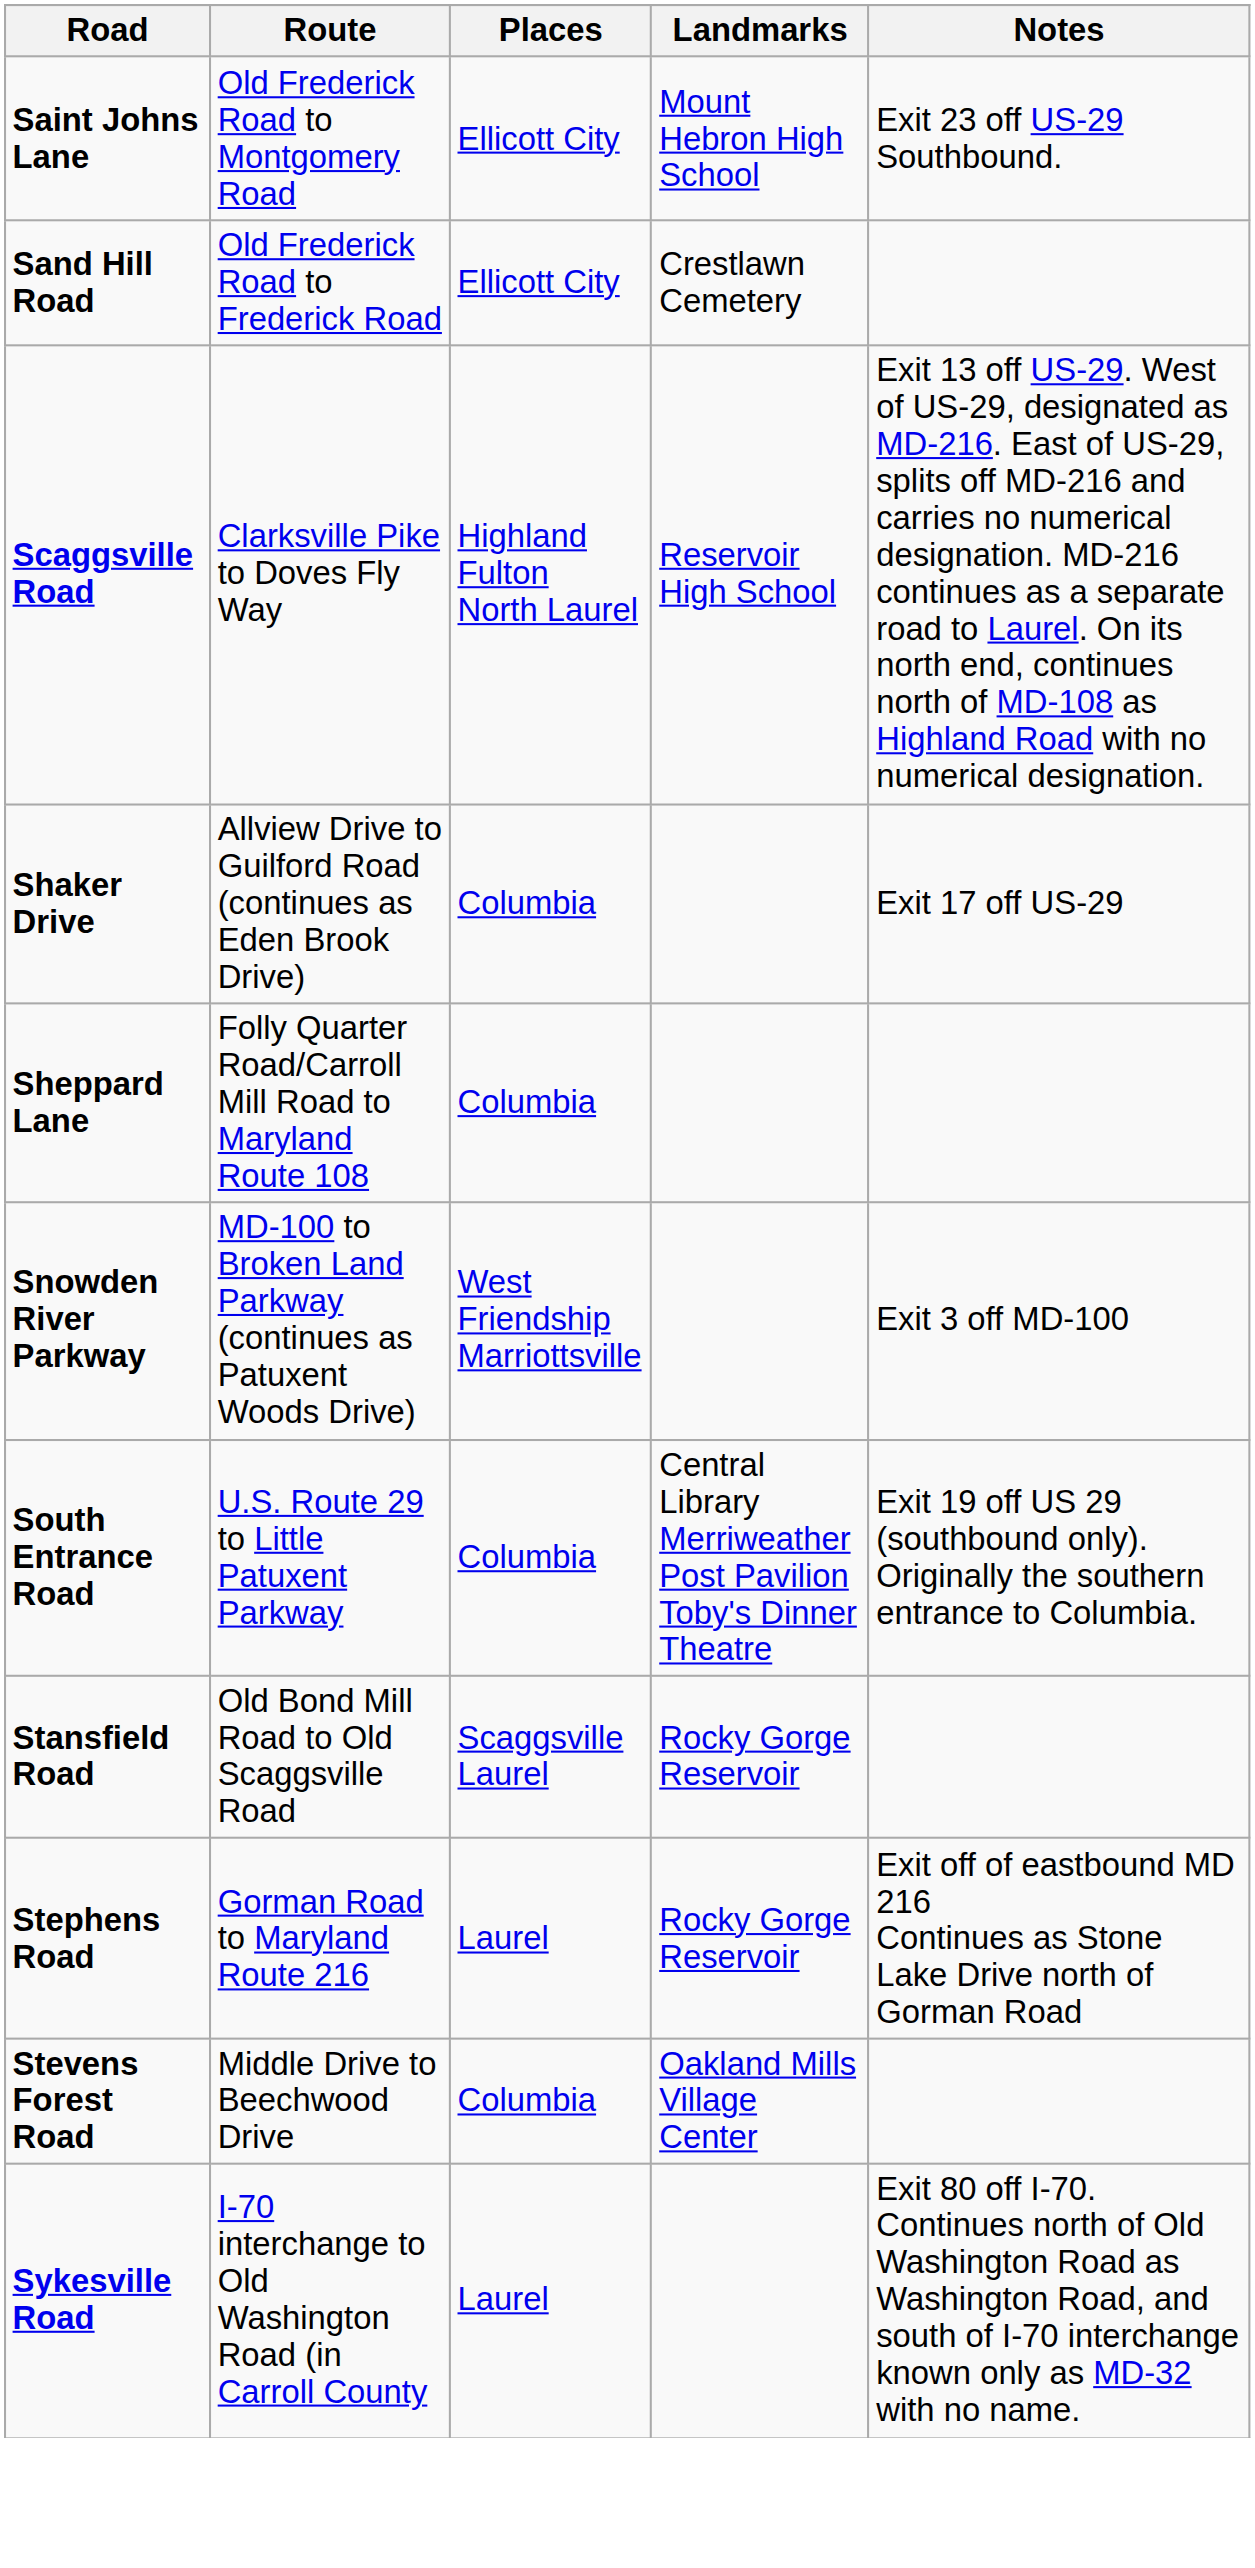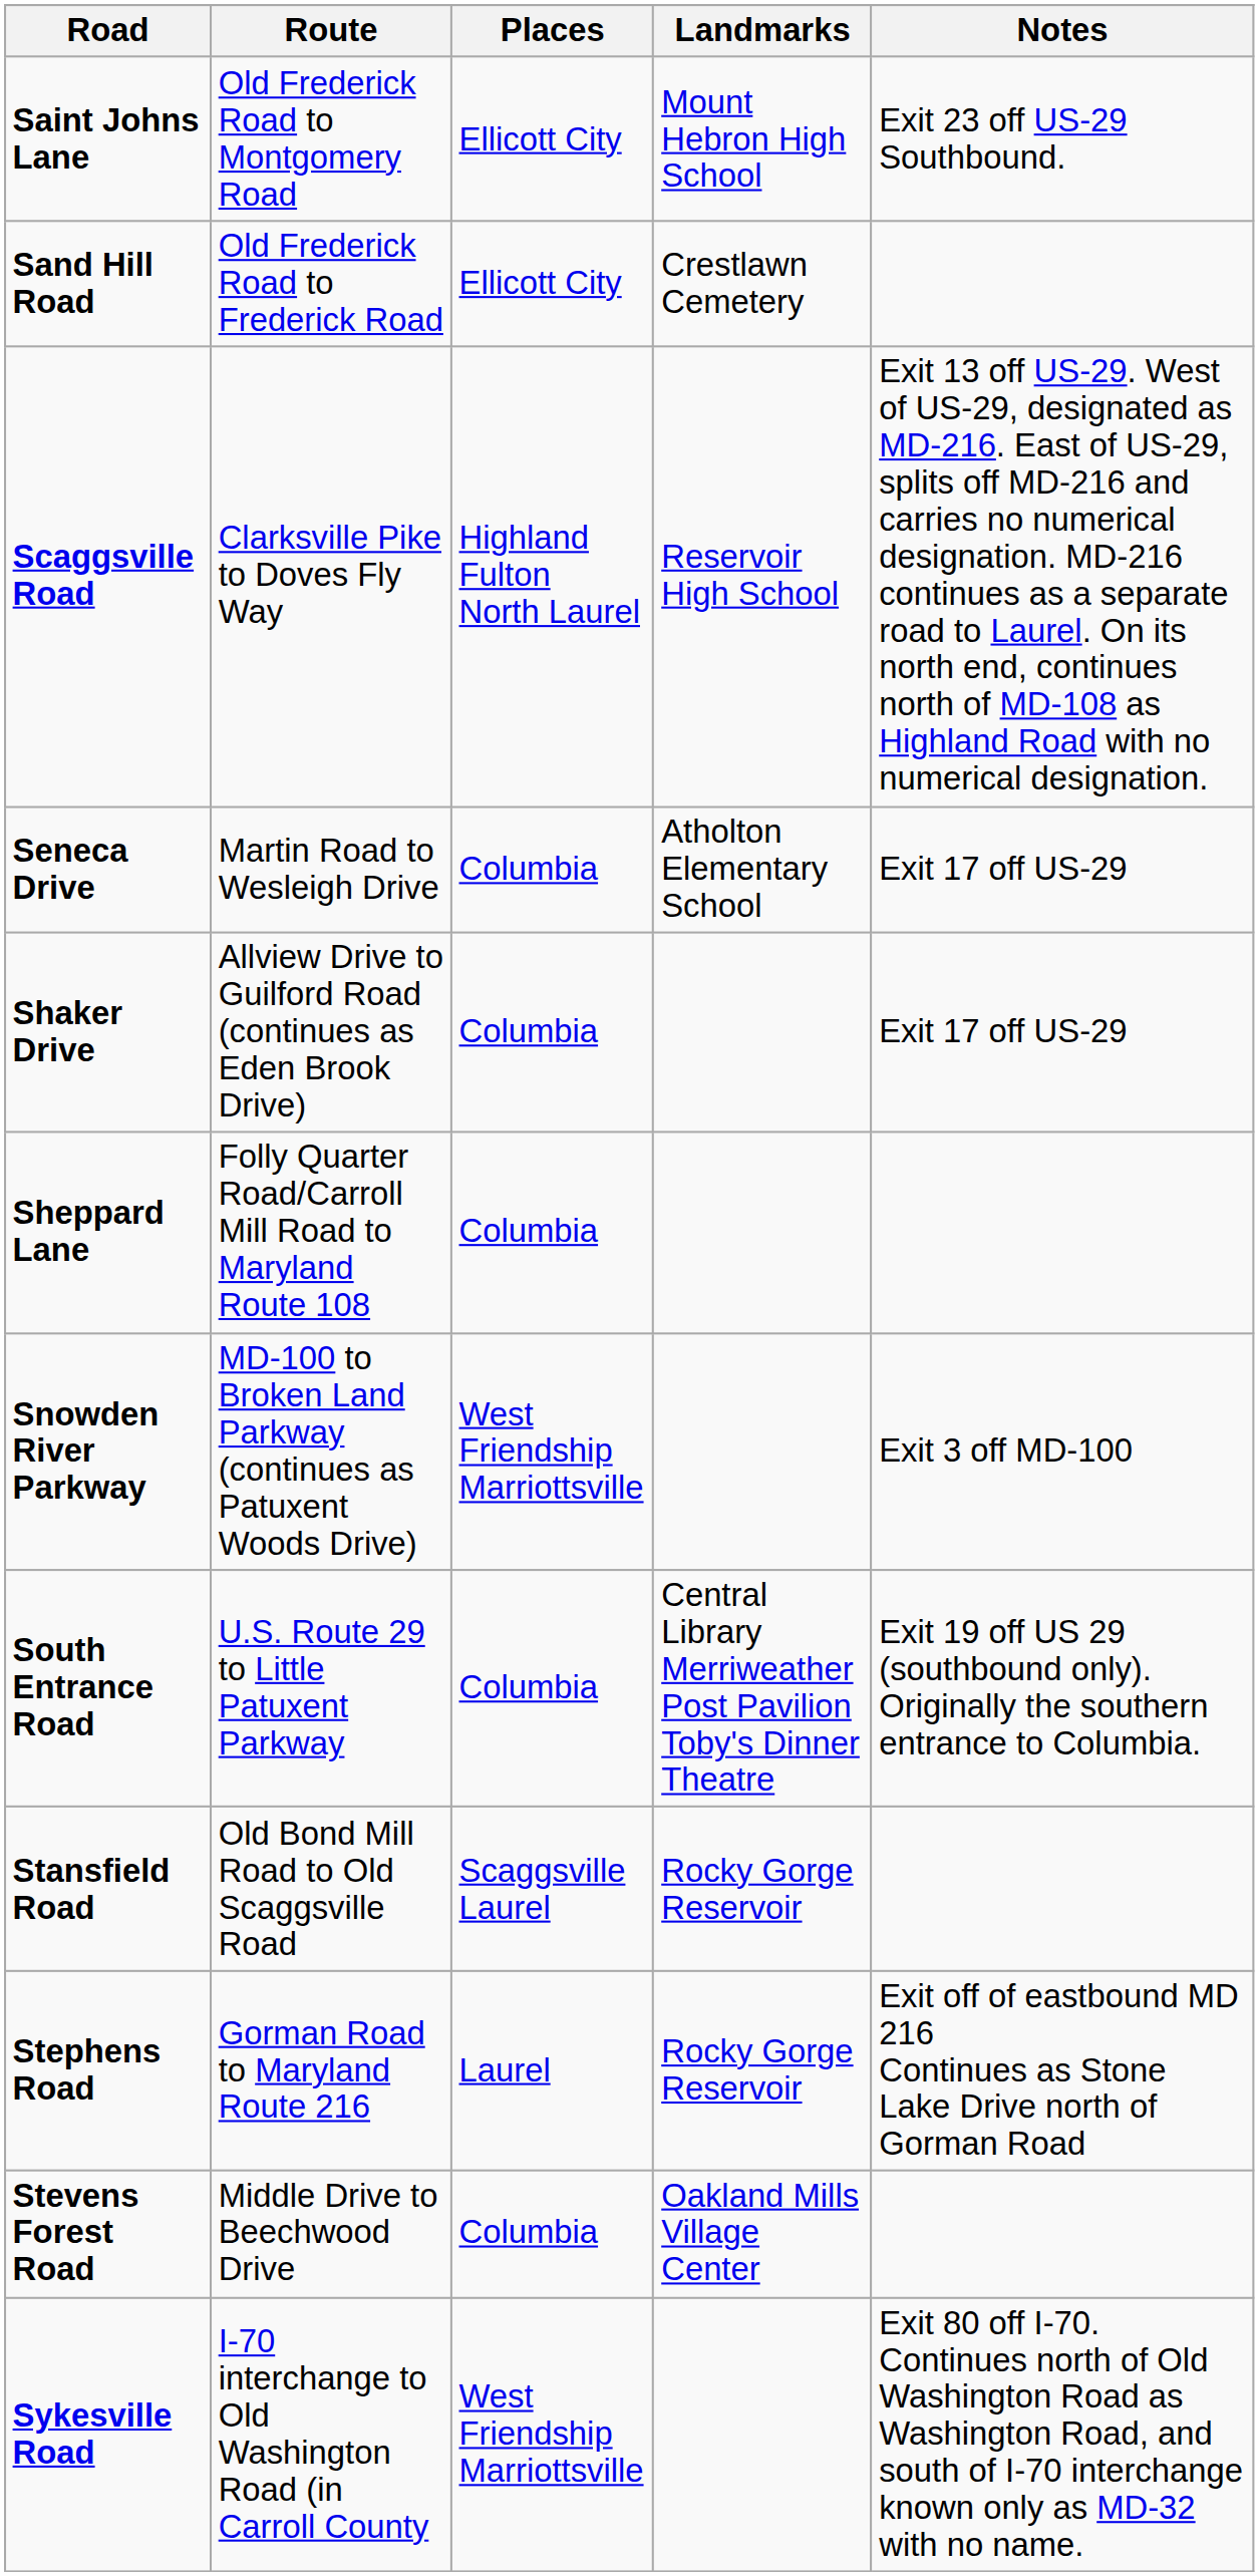 <table class="wikitable">
 <tr style="background-color:#DDDDDD;text-align:center;">
 </tr>
 <tr>
 <th>Road</th>
 <th>Route</th>
 <th>Places</th>
 <th>Landmarks</th>
 <th>Notes</th>
 </tr>
 <tr>
 <td><strong>Saint Johns Lane</strong></td>
 <td><a href='#'>Old Frederick Road</a> to <a href='#'>Montgomery Road</a></td>
 <td><a href='#'>Ellicott City</a></td>
 <td><a href='#'>Mount Hebron High School</a></td>
 <td>Exit 23 off <a href='#'>US-29</a> Southbound.</td>
 </tr>
 <tr>
 <td><strong>Sand Hill Road</strong></td>
 <td><a href='#'>Old Frederick Road</a> to <a href='#'>Frederick Road</a></td>
 <td><a href='#'>Ellicott City</a></td>
 <td>Crestlawn Cemetery</td>
 <td></td>
 </tr>
 <tr>
 <td><strong><a href='#'>Scaggsville Road</a></strong></td>
 <td><a href='#'>Clarksville Pike</a> to Doves Fly Way</td>
 <td><a href='#'>Highland</a><br><a href='#'>Fulton</a><br><a href='#'>North Laurel</a></td>
 <td><a href='#'>Reservoir High School</a></td>
 <td>Exit 13 off <a href='#'>US-29</a>. West of US-29, designated as <a href='#'>MD-216</a>. East of US-29, splits off MD-216 and carries no numerical designation. MD-216 continues as a separate road to <a href='#'>Laurel</a>. On its north end, continues north of <a href='#'>MD-108</a> as <a href='#'>Highland Road</a> with no numerical designation.</td>
+</tr>
+<tr>
+<td><strong>Seneca Drive</strong></td>
+<td>Martin Road to Wesleigh Drive</td>
+<td><a href='#'>Columbia</a></td>
+<td>Atholton Elementary School</td>
+<td>Exit 17 off US-29</td>
 </tr>
 <tr>
 <td><strong>Shaker Drive</strong></td>
 <td>Allview Drive to Guilford Road (continues as Eden Brook Drive)</td>
 <td><a href='#'>Columbia</a></td>
 <td></td>
 <td>Exit 17 off US-29</td>
 </tr>
 <tr>
 <td><strong>Sheppard Lane</strong></td>
 <td>Folly Quarter Road/Carroll Mill Road to <a href='#'>Maryland Route 108</a></td>
 <td><a href='#'>Columbia</a></td>
 <td></td>
 <td></td>
 </tr>
 <tr>
 <td><strong>Snowden River Parkway</strong></td>
 <td><a href='#'>MD-100</a> to <a href='#'>Broken Land Parkway</a> (continues as Patuxent Woods Drive)</td>
 <td><a href='#'>West Friendship</a><br><a href='#'>Marriottsville</a></td>
 <td></td>
 <td>Exit 3 off MD-100</td>
 </tr>
 <tr>
 <td><strong>South Entrance Road</strong></td>
 <td><a href='#'>U.S. Route 29</a> to <a href='#'>Little Patuxent Parkway</a></td>
 <td><a href='#'>Columbia</a></td>
 <td>Central Library<br><a href='#'>Merriweather Post Pavilion</a><br><a href='#'>Toby's Dinner Theatre</a></td>
 <td>Exit 19 off US 29 (southbound only). Originally the southern entrance to Columbia.</td>
 </tr>
 <tr>
 <td><strong>Stansfield Road</strong></td>
 <td>Old Bond Mill Road to Old Scaggsville Road</td>
 <td><a href='#'>Scaggsville</a><br><a href='#'>Laurel</a></td>
 <td><a href='#'>Rocky Gorge Reservoir</a></td>
 <td></td>
 </tr>
 <tr>
 <td><strong>Stephens Road</strong></td>
 <td><a href='#'>Gorman Road</a> to <a href='#'>Maryland Route 216</a></td>
 <td><a href='#'>Laurel</a></td>
 <td><a href='#'>Rocky Gorge Reservoir</a></td>
 <td>Exit off of eastbound MD 216<br>Continues as Stone Lake Drive north of Gorman Road</td>
 </tr>
 <tr>
 <td><strong>Stevens Forest Road</strong></td>
 <td>Middle Drive to Beechwood Drive</td>
 <td><a href='#'>Columbia</a></td>
 <td><a href='#'>Oakland Mills Village Center</a></td>
 <td></td>
 </tr>
 <tr>
 <td><strong><a href='#'>Sykesville Road</a></strong></td>
 <td><a href='#'>I-70</a> interchange to Old Washington Road (in <a href='#'>Carroll County</a></td>
-<td><a href='#'>Laurel</a></td>
+<td><a href='#'>West Friendship</a><br><a href='#'>Marriottsville</a></td>
 <td></td>
 <td>Exit 80 off I-70. Continues north of Old Washington Road as Washington Road, and south of I-70 interchange known only as <a href='#'>MD-32</a> with no name.</td>
 </tr>
 </table>
